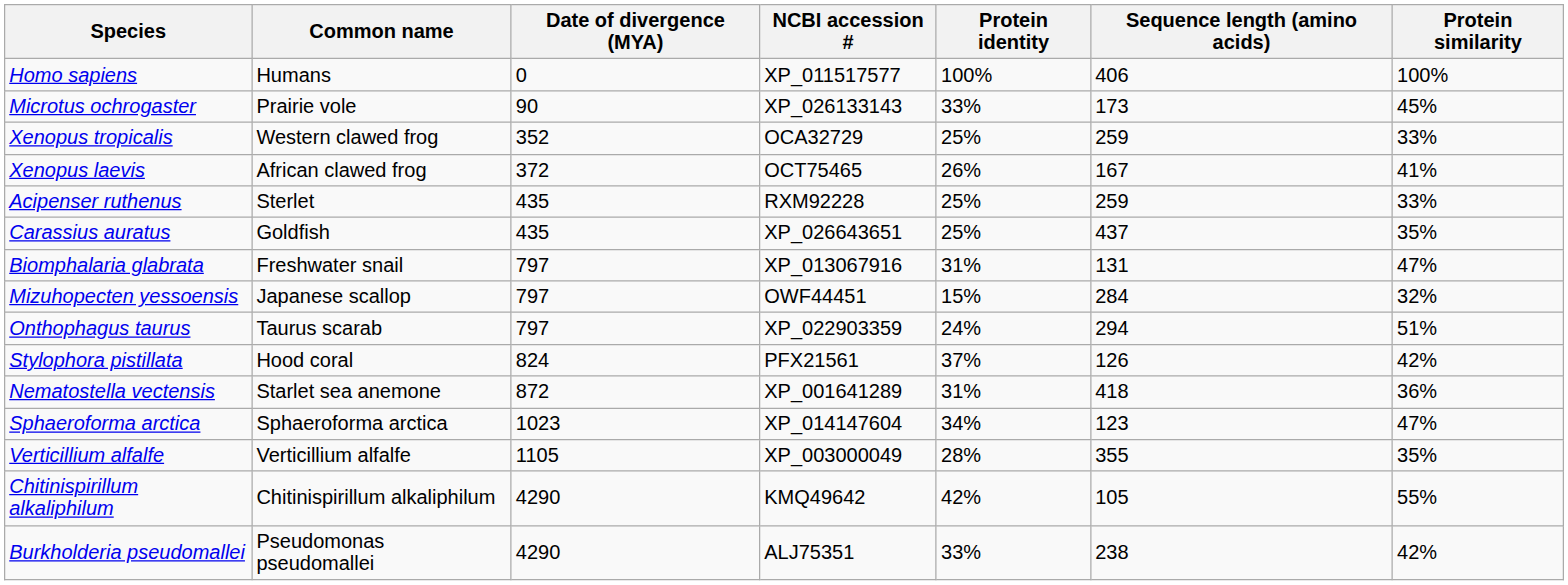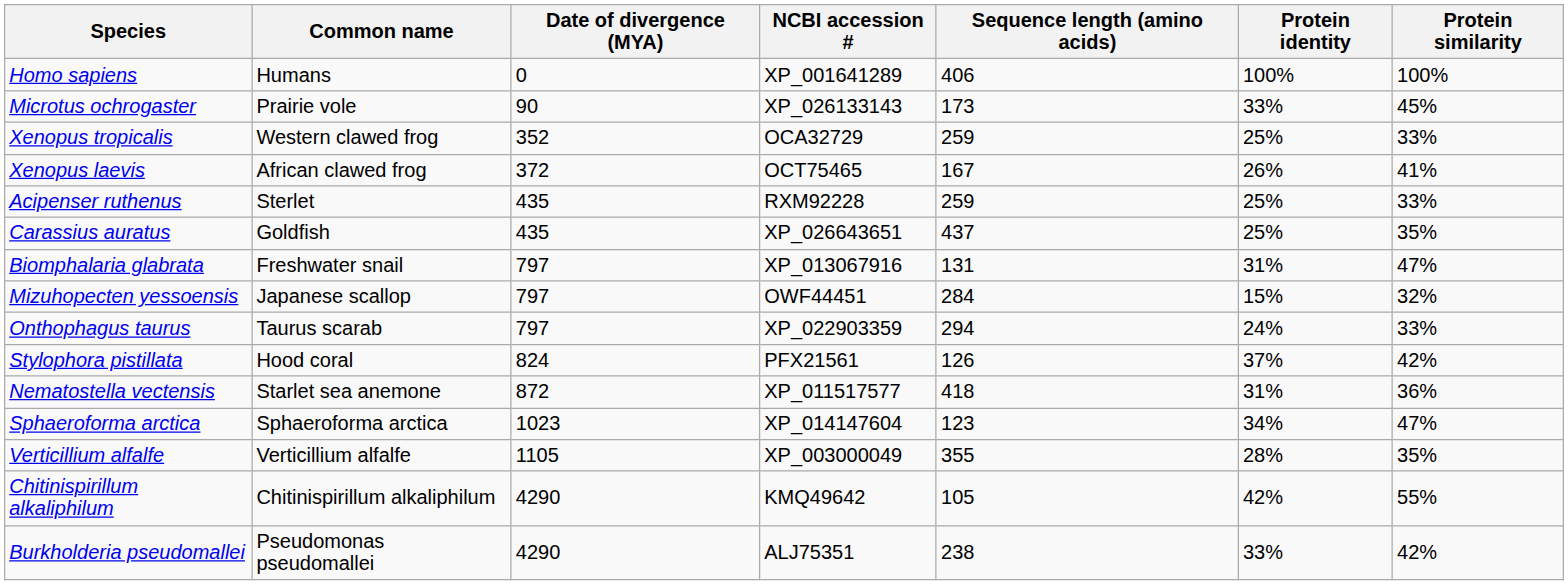 <table class="wikitable">
 <tr>
 <th>Species</th>
 <th>Common name</th>
 <th>Date of divergence (MYA)</th>
 <th>NCBI accession #</th>
+<th>Sequence length (amino acids)</th>
 <th>Protein identity</th>
-<th>Sequence length (amino acids)</th>
 <th>Protein similarity</th>
 </tr>
 <tr>
 <td><em><a href='#'>Homo sapiens</a></em></td>
 <td>Humans</td>
 <td>0</td>
-<td>XP_011517577</td>
+<td>XP_001641289</td>
+<td>406</td>
 <td>100%</td>
-<td>406</td>
 <td>100%</td>
 </tr>
 <tr>
 <td><em><a href='#'>Microtus ochrogaster</a></em></td>
 <td>Prairie vole</td>
 <td>90</td>
 <td>XP_026133143</td>
+<td>173</td>
 <td>33%</td>
-<td>173</td>
 <td>45%</td>
 </tr>
 <tr>
 <td><em><a href='#'>Xenopus tropicalis</a></em></td>
 <td>Western clawed frog</td>
 <td>352</td>
 <td>OCA32729</td>
+<td>259</td>
 <td>25%</td>
-<td>259</td>
 <td>33%</td>
 </tr>
 <tr>
 <td><em><a href='#'>Xenopus laevis</a></em></td>
 <td>African clawed frog</td>
 <td>372</td>
 <td>OCT75465</td>
+<td>167</td>
 <td>26%</td>
-<td>167</td>
 <td>41%</td>
 </tr>
 <tr>
 <td><em><a href='#'>Acipenser ruthenus</a></em></td>
 <td>Sterlet</td>
 <td>435</td>
 <td>RXM92228</td>
+<td>259</td>
 <td>25%</td>
-<td>259</td>
 <td>33%</td>
 </tr>
 <tr>
 <td><em><a href='#'>Carassius auratus</a></em></td>
 <td>Goldfish</td>
 <td>435</td>
 <td>XP_026643651</td>
+<td>437</td>
 <td>25%</td>
-<td>437</td>
 <td>35%</td>
 </tr>
 <tr>
 <td><em><a href='#'>Biomphalaria glabrata</a></em></td>
 <td>Freshwater snail</td>
 <td>797</td>
 <td>XP_013067916</td>
+<td>131</td>
 <td>31%</td>
-<td>131</td>
 <td>47%</td>
 </tr>
 <tr>
 <td><em><a href='#'>Mizuhopecten yessoensis</a></em></td>
 <td>Japanese scallop</td>
 <td>797</td>
 <td>OWF44451</td>
+<td>284</td>
 <td>15%</td>
-<td>284</td>
 <td>32%</td>
 </tr>
 <tr>
 <td><em><a href='#'>Onthophagus taurus</a></em></td>
 <td>Taurus scarab</td>
 <td>797</td>
 <td>XP_022903359</td>
+<td>294</td>
 <td>24%</td>
-<td>294</td>
-<td>51%</td>
+<td>33%</td>
 </tr>
 <tr>
 <td><em><a href='#'>Stylophora pistillata</a></em></td>
 <td>Hood coral</td>
 <td>824</td>
 <td>PFX21561</td>
+<td>126</td>
 <td>37%</td>
-<td>126</td>
 <td>42%</td>
 </tr>
 <tr>
 <td><em><a href='#'>Nematostella vectensis</a></em></td>
 <td>Starlet sea anemone</td>
 <td>872</td>
-<td>XP_001641289</td>
+<td>XP_011517577</td>
+<td>418</td>
 <td>31%</td>
-<td>418</td>
 <td>36%</td>
 </tr>
 <tr>
 <td><em><a href='#'>Sphaeroforma arctica</a></em></td>
 <td>Sphaeroforma arctica</td>
 <td>1023</td>
 <td>XP_014147604</td>
+<td>123</td>
 <td>34%</td>
-<td>123</td>
 <td>47%</td>
 </tr>
 <tr>
 <td><em><a href='#'>Verticillium alfalfe</a></em></td>
 <td>Verticillium alfalfe</td>
 <td>1105</td>
 <td>XP_003000049</td>
+<td>355</td>
 <td>28%</td>
-<td>355</td>
 <td>35%</td>
 </tr>
 <tr>
 <td><em><a href='#'>Chitinispirillum alkaliphilum</a></em></td>
 <td>Chitinispirillum alkaliphilum</td>
 <td>4290</td>
 <td>KMQ49642</td>
+<td>105</td>
 <td>42%</td>
-<td>105</td>
 <td>55%</td>
 </tr>
 <tr>
 <td><em><a href='#'>Burkholderia pseudomallei</a></em></td>
 <td>Pseudomonas pseudomallei</td>
 <td>4290</td>
 <td>ALJ75351</td>
+<td>238</td>
 <td>33%</td>
-<td>238</td>
 <td>42%</td>
 </tr>
 </table>
